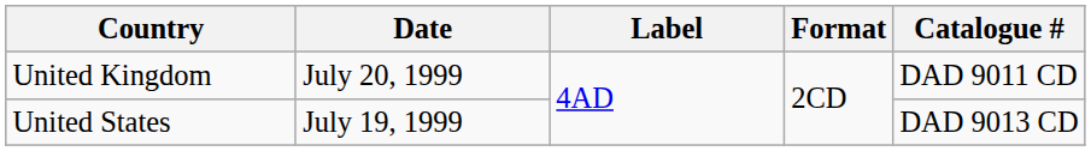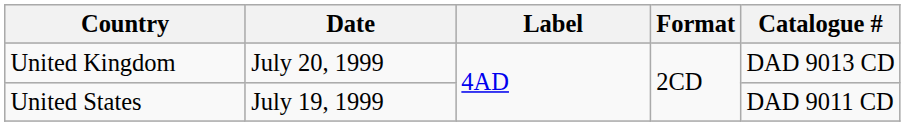 <table class="wikitable">
 <tr>
 <th width="150px">Country</th>
 <th width="130px">Date</th>
 <th width="120px">Label</th>
 <th>Format</th>
 <th>Catalogue #</th>
 </tr>
 <tr>
 <td>United Kingdom</td>
 <td>July 20, 1999</td>
 <td rowspan="2"><a href='#'>4AD</a></td>
 <td rowspan="2">2CD</td>
-<td>DAD 9011 CD</td>
+<td>DAD 9013 CD</td>
 </tr>
 <tr>
 <td>United States</td>
 <td>July 19, 1999</td>
-<td>DAD 9013 CD</td>
+<td>DAD 9011 CD</td>
 </tr>
 </table>
